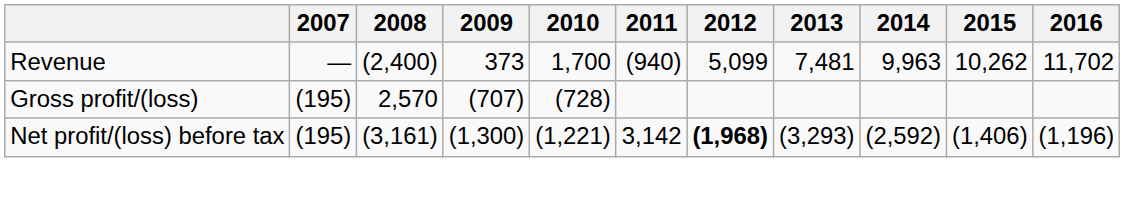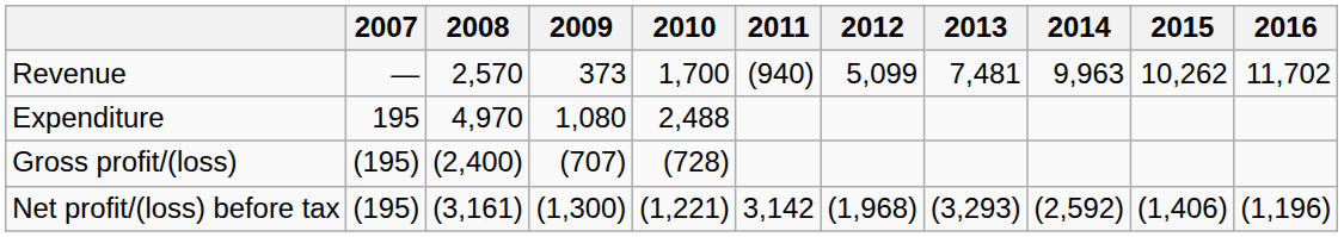 <table class="wikitable" style="text-align:right;">
 <tr>
 <th></th>
 <th>2007</th>
 <th>2008</th>
 <th>2009</th>
 <th>2010</th>
 <th>2011</th>
 <th>2012</th>
 <th>2013</th>
 <th>2014</th>
 <th>2015</th>
 <th>2016</th>
 </tr>
 <tr>
 <td align=left>Revenue</td>
 <td>—</td>
-<td>(2,400)</td>
+<td>2,570</td>
 <td>373</td>
 <td>1,700</td>
 <td>(940)</td>
 <td>5,099</td>
 <td>7,481</td>
 <td>9,963</td>
 <td>10,262</td>
 <td>11,702</td>
 </tr>
 <tr>
+<td align=left>Expenditure</td>
+<td>195</td>
+<td>4,970</td>
+<td>1,080</td>
+<td>2,488</td>
+<td></td>
+<td></td>
+<td></td>
+<td></td>
+<td></td>
+<td></td>
+</tr>
+<tr>
 <td align=left>Gross profit/(loss)</td>
 <td>(195)</td>
-<td>2,570</td>
+<td>(2,400)</td>
 <td>(707)</td>
 <td>(728)</td>
 <td></td>
 <td></td>
 <td></td>
 <td></td>
 <td></td>
 <td></td>
 </tr>
 <tr>
 <td align=left>Net profit/(loss) before tax</td>
 <td>(195)</td>
 <td>(3,161)</td>
 <td>(1,300)</td>
 <td>(1,221)</td>
 <td>3,142</td>
-<td><strong>(1,968)</strong></td>
+<td>(1,968)</td>
 <td>(3,293)</td>
 <td>(2,592)</td>
 <td>(1,406)</td>
 <td>(1,196)</td>
 </tr>
 </table>
